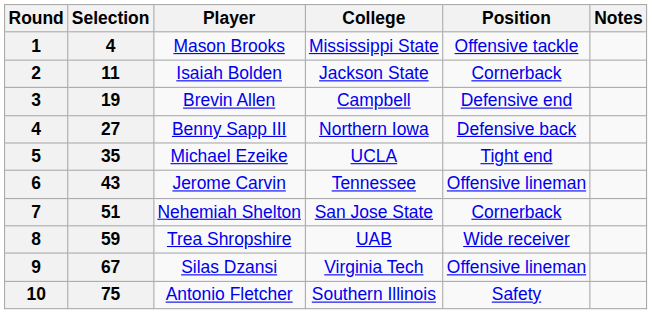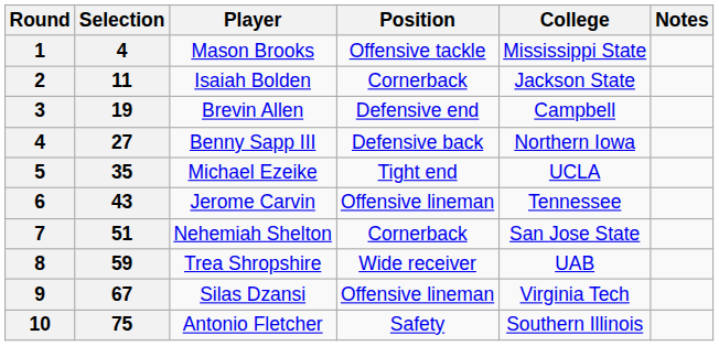 <table class="wikitable" style="text-align:center">
 <tr>
 <th>Round</th>
 <th>Selection</th>
 <th>Player</th>
+<th>Position</th>
 <th>College</th>
-<th>Position</th>
 <th>Notes</th>
 </tr>
 <tr>
 <th>1</th>
 <th>4</th>
 <td><a href='#'>Mason Brooks</a></td>
+<td><a href='#'>Offensive tackle</a></td>
 <td><a href='#'>Mississippi State</a></td>
-<td><a href='#'>Offensive tackle</a></td>
 <td></td>
 </tr>
 <tr>
 <th>2</th>
 <th>11</th>
 <td><a href='#'>Isaiah Bolden</a></td>
+<td><a href='#'>Cornerback</a></td>
 <td><a href='#'>Jackson State</a></td>
-<td><a href='#'>Cornerback</a></td>
 <td></td>
 </tr>
 <tr>
 <th>3</th>
 <th>19</th>
 <td><a href='#'>Brevin Allen</a></td>
+<td><a href='#'>Defensive end</a></td>
 <td><a href='#'>Campbell</a></td>
-<td><a href='#'>Defensive end</a></td>
 <td></td>
 </tr>
 <tr>
 <th>4</th>
 <th>27</th>
 <td><a href='#'>Benny Sapp III</a></td>
+<td><a href='#'>Defensive back</a></td>
 <td><a href='#'>Northern Iowa</a></td>
-<td><a href='#'>Defensive back</a></td>
 <td></td>
 </tr>
 <tr>
 <th>5</th>
 <th>35</th>
 <td><a href='#'>Michael Ezeike</a></td>
+<td><a href='#'>Tight end</a></td>
 <td><a href='#'>UCLA</a></td>
-<td><a href='#'>Tight end</a></td>
 <td></td>
 </tr>
 <tr>
 <th>6</th>
 <th>43</th>
 <td><a href='#'>Jerome Carvin</a></td>
+<td><a href='#'>Offensive lineman</a></td>
 <td><a href='#'>Tennessee</a></td>
-<td><a href='#'>Offensive lineman</a></td>
 <td></td>
 </tr>
 <tr>
 <th>7</th>
 <th>51</th>
 <td><a href='#'>Nehemiah Shelton</a></td>
+<td><a href='#'>Cornerback</a></td>
 <td><a href='#'>San Jose State</a></td>
-<td><a href='#'>Cornerback</a></td>
 <td></td>
 </tr>
 <tr>
 <th>8</th>
 <th>59</th>
 <td><a href='#'>Trea Shropshire</a></td>
+<td><a href='#'>Wide receiver</a></td>
 <td><a href='#'>UAB</a></td>
-<td><a href='#'>Wide receiver</a></td>
 <td></td>
 </tr>
 <tr>
 <th>9</th>
 <th>67</th>
 <td><a href='#'>Silas Dzansi</a></td>
+<td><a href='#'>Offensive lineman</a></td>
 <td><a href='#'>Virginia Tech</a></td>
-<td><a href='#'>Offensive lineman</a></td>
 <td></td>
 </tr>
 <tr>
 <th>10</th>
 <th>75</th>
 <td><a href='#'>Antonio Fletcher</a></td>
+<td><a href='#'>Safety</a></td>
 <td><a href='#'>Southern Illinois</a></td>
-<td><a href='#'>Safety</a></td>
 <td></td>
 </tr>
 </table>
